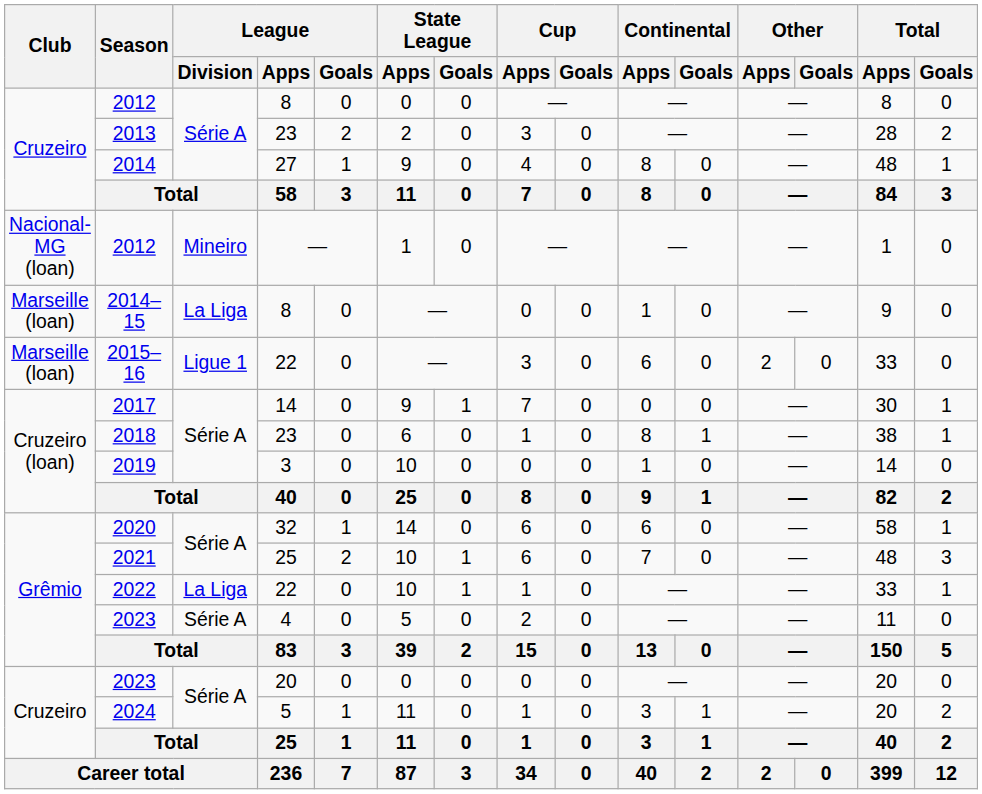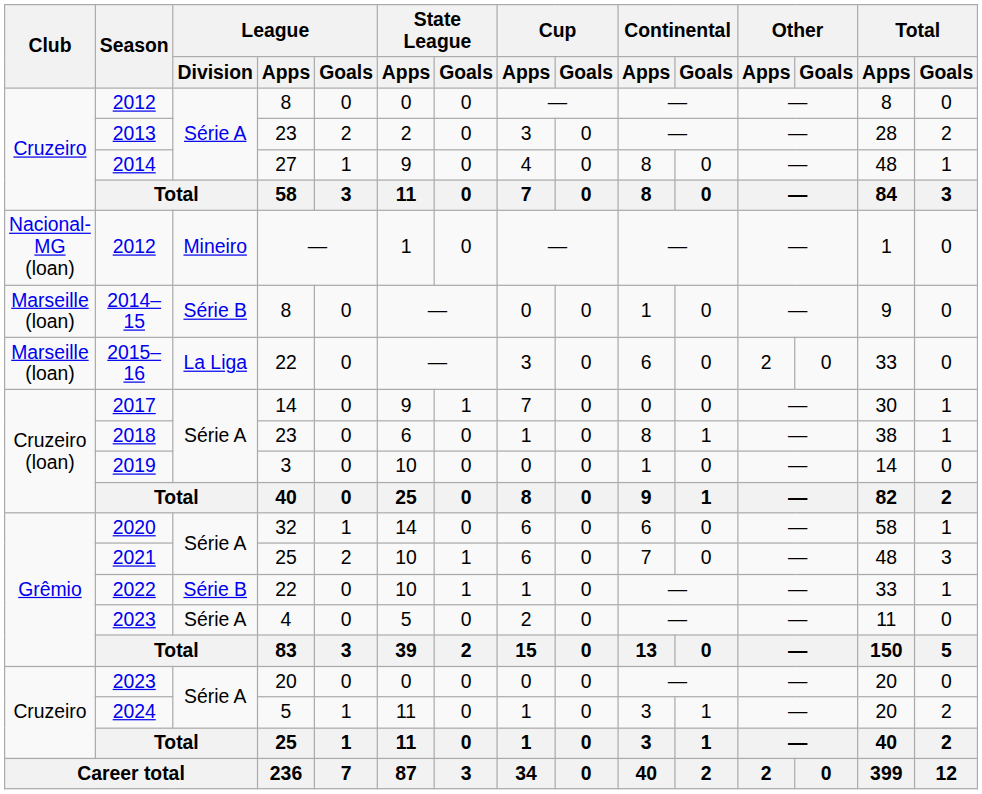 <table class="wikitable" style="text-align: center;">
 <tr>
 <th rowspan="2">Club</th>
 <th rowspan="2">Season</th>
 <th colspan="3">League</th>
 <th colspan="2">State League</th>
 <th colspan="2">Cup</th>
 <th colspan="2">Continental</th>
 <th colspan="2">Other</th>
 <th colspan="2">Total</th>
 </tr>
 <tr>
 <th>Division</th>
 <th>Apps</th>
 <th>Goals</th>
 <th>Apps</th>
 <th>Goals</th>
 <th>Apps</th>
 <th>Goals</th>
 <th>Apps</th>
 <th>Goals</th>
 <th>Apps</th>
 <th>Goals</th>
 <th>Apps</th>
 <th>Goals</th>
 </tr>
 <tr>
 <td rowspan="4" valign="center"><a href='#'>Cruzeiro</a></td>
 <td><a href='#'>2012</a></td>
 <td rowspan="3"><a href='#'>Série A</a></td>
 <td>8</td>
 <td>0</td>
 <td>0</td>
 <td>0</td>
 <td colspan="2">—</td>
 <td colspan="2">—</td>
 <td colspan="2">—</td>
 <td>8</td>
 <td>0</td>
 </tr>
 <tr>
 <td><a href='#'>2013</a></td>
 <td>23</td>
 <td>2</td>
 <td>2</td>
 <td>0</td>
 <td>3</td>
 <td>0</td>
 <td colspan="2">—</td>
 <td colspan="2">—</td>
 <td>28</td>
 <td>2</td>
 </tr>
 <tr>
 <td><a href='#'>2014</a></td>
 <td>27</td>
 <td>1</td>
 <td>9</td>
 <td>0</td>
 <td>4</td>
 <td>0</td>
 <td>8</td>
 <td>0</td>
 <td colspan="2">—</td>
 <td>48</td>
 <td>1</td>
 </tr>
 <tr>
 <th colspan="2">Total</th>
 <th>58</th>
 <th>3</th>
 <th>11</th>
 <th>0</th>
 <th>7</th>
 <th>0</th>
 <th>8</th>
 <th>0</th>
 <th colspan="2">—</th>
 <th>84</th>
 <th>3</th>
 </tr>
 <tr>
 <td valign="center"><a href='#'>Nacional-MG</a> (loan)</td>
 <td><a href='#'>2012</a></td>
 <td><a href='#'>Mineiro</a></td>
 <td colspan="2">—</td>
 <td>1</td>
 <td>0</td>
 <td colspan="2">—</td>
 <td colspan="2">—</td>
 <td colspan="2">—</td>
 <td>1</td>
 <td>0</td>
 </tr>
 <tr>
 <td valign="center"><a href='#'>Marseille</a> (loan)</td>
 <td><a href='#'>2014–15</a></td>
-<td><a href='#'>La Liga</a></td>
+<td><a href='#'>Série B</a></td>
 <td>8</td>
 <td>0</td>
 <td colspan="2">—</td>
 <td>0</td>
 <td>0</td>
 <td>1</td>
 <td>0</td>
 <td colspan="2">—</td>
 <td>9</td>
 <td>0</td>
 </tr>
 <tr>
 <td valign="center"><a href='#'>Marseille</a> (loan)</td>
 <td><a href='#'>2015–16</a></td>
-<td><a href='#'>Ligue 1</a></td>
+<td><a href='#'>La Liga</a></td>
 <td>22</td>
 <td>0</td>
 <td colspan="2">—</td>
 <td>3</td>
 <td>0</td>
 <td>6</td>
 <td>0</td>
 <td>2</td>
 <td>0</td>
 <td>33</td>
 <td>0</td>
 </tr>
 <tr>
 <td rowspan="4">Cruzeiro (loan)</td>
 <td><a href='#'>2017</a></td>
 <td rowspan="3">Série A</td>
 <td>14</td>
 <td>0</td>
 <td>9</td>
 <td>1</td>
 <td>7</td>
 <td>0</td>
 <td>0</td>
 <td>0</td>
 <td colspan="2">—</td>
 <td>30</td>
 <td>1</td>
 </tr>
 <tr>
 <td><a href='#'>2018</a></td>
 <td>23</td>
 <td>0</td>
 <td>6</td>
 <td>0</td>
 <td>1</td>
 <td>0</td>
 <td>8</td>
 <td>1</td>
 <td colspan="2">—</td>
 <td>38</td>
 <td>1</td>
 </tr>
 <tr>
 <td><a href='#'>2019</a></td>
 <td>3</td>
 <td>0</td>
 <td>10</td>
 <td>0</td>
 <td>0</td>
 <td>0</td>
 <td>1</td>
 <td>0</td>
 <td colspan="2">—</td>
 <td>14</td>
 <td>0</td>
 </tr>
 <tr>
 <th colspan="2">Total</th>
 <th>40</th>
 <th>0</th>
 <th>25</th>
 <th>0</th>
 <th>8</th>
 <th>0</th>
 <th>9</th>
 <th>1</th>
 <th colspan="2">—</th>
 <th>82</th>
 <th>2</th>
 </tr>
 <tr>
 <td rowspan="5"><a href='#'>Grêmio</a></td>
 <td><a href='#'>2020</a></td>
 <td rowspan="2">Série A</td>
 <td>32</td>
 <td>1</td>
 <td>14</td>
 <td>0</td>
 <td>6</td>
 <td>0</td>
 <td>6</td>
 <td>0</td>
 <td colspan="2">—</td>
 <td>58</td>
 <td>1</td>
 </tr>
 <tr>
 <td><a href='#'>2021</a></td>
 <td>25</td>
 <td>2</td>
 <td>10</td>
 <td>1</td>
 <td>6</td>
 <td>0</td>
 <td>7</td>
 <td>0</td>
 <td colspan="2">—</td>
 <td>48</td>
 <td>3</td>
 </tr>
 <tr>
 <td><a href='#'>2022</a></td>
-<td><a href='#'>La Liga</a></td>
+<td><a href='#'>Série B</a></td>
 <td>22</td>
 <td>0</td>
 <td>10</td>
 <td>1</td>
 <td>1</td>
 <td>0</td>
 <td colspan="2">—</td>
 <td colspan="2">—</td>
 <td>33</td>
 <td>1</td>
 </tr>
 <tr>
 <td><a href='#'>2023</a></td>
 <td>Série A</td>
 <td>4</td>
 <td>0</td>
 <td>5</td>
 <td>0</td>
 <td>2</td>
 <td>0</td>
 <td colspan="2">—</td>
 <td colspan="2">—</td>
 <td>11</td>
 <td>0</td>
 </tr>
 <tr>
 <th colspan="2">Total</th>
 <th>83</th>
 <th>3</th>
 <th>39</th>
 <th>2</th>
 <th>15</th>
 <th>0</th>
 <th>13</th>
 <th>0</th>
 <th colspan="2">—</th>
 <th>150</th>
 <th>5</th>
 </tr>
 <tr>
 <td rowspan="3">Cruzeiro</td>
 <td><a href='#'>2023</a></td>
 <td rowspan="2">Série A</td>
 <td>20</td>
 <td>0</td>
 <td>0</td>
 <td>0</td>
 <td>0</td>
 <td>0</td>
 <td colspan="2">—</td>
 <td colspan="2">—</td>
 <td>20</td>
 <td>0</td>
 </tr>
 <tr>
 <td><a href='#'>2024</a></td>
 <td>5</td>
 <td>1</td>
 <td>11</td>
 <td>0</td>
 <td>1</td>
 <td>0</td>
 <td>3</td>
 <td>1</td>
 <td colspan="2">—</td>
 <td>20</td>
 <td>2</td>
 </tr>
 <tr>
 <th colspan="2">Total</th>
 <th>25</th>
 <th>1</th>
 <th>11</th>
 <th>0</th>
 <th>1</th>
 <th>0</th>
 <th>3</th>
 <th>1</th>
 <th colspan="2">—</th>
 <th>40</th>
 <th>2</th>
 </tr>
 <tr>
 <th colspan="3"><strong>Career total</strong></th>
 <th>236</th>
 <th>7</th>
 <th>87</th>
 <th>3</th>
 <th>34</th>
 <th>0</th>
 <th>40</th>
 <th>2</th>
 <th>2</th>
 <th>0</th>
 <th>399</th>
 <th>12</th>
 </tr>
 </table>
